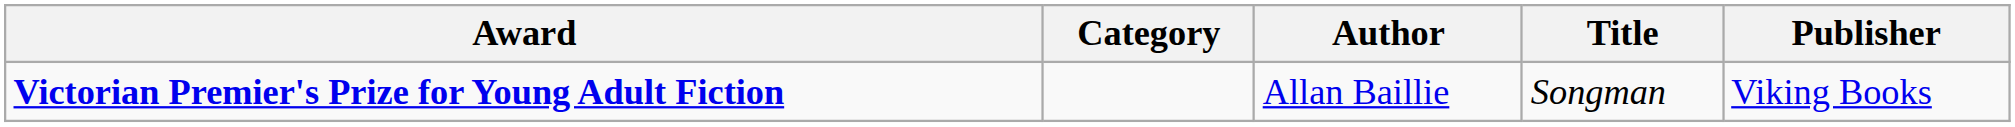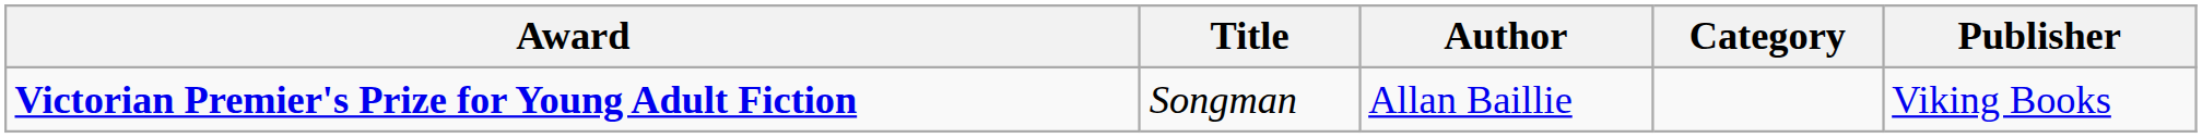 <table class="wikitable" width=100%>
 <tr>
 <th>Award</th>
+<th>Title</th>
+<th>Author</th>
 <th>Category</th>
-<th>Author</th>
-<th>Title</th>
 <th>Publisher</th>
 </tr>
 <tr>
 <td><strong><a href='#'>Victorian Premier's Prize for Young Adult Fiction</a></strong></td>
+<td><em>Songman</em></td>
+<td><a href='#'>Allan Baillie</a></td>
 <td></td>
-<td><a href='#'>Allan Baillie</a></td>
-<td><em>Songman</em></td>
 <td><a href='#'>Viking Books</a></td>
 </tr>
 </table>
